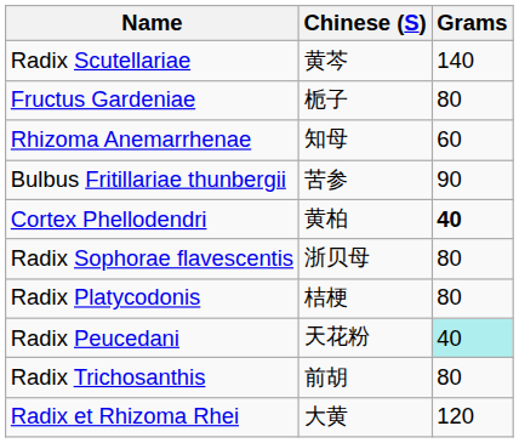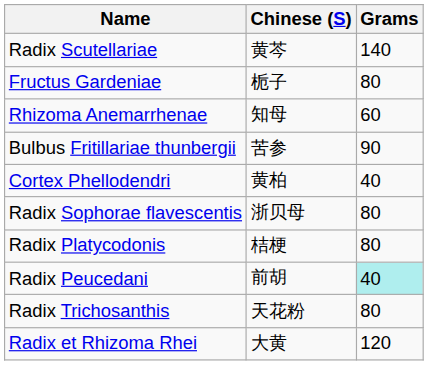 <table class="wikitable">
 <tr>
 <th>Name</th>
 <th>Chinese (<a href='#'>S</a>)</th>
 <th>Grams</th>
 </tr>
 <tr>
 <td>Radix <a href='#'>Scutellariae</a></td>
 <td>黄芩</td>
 <td>140</td>
 </tr>
 <tr>
 <td><a href='#'>Fructus Gardeniae</a></td>
 <td>栀子</td>
 <td>80</td>
 </tr>
 <tr>
 <td><a href='#'>Rhizoma Anemarrhenae</a></td>
 <td>知母</td>
 <td>60</td>
 </tr>
 <tr>
 <td>Bulbus <a href='#'>Fritillariae thunbergii</a></td>
 <td>苦参</td>
 <td>90</td>
 </tr>
 <tr>
 <td><a href='#'>Cortex Phellodendri</a></td>
 <td>黄柏</td>
-<td><strong>40</strong></td>
+<td>40</td>
 </tr>
 <tr>
 <td>Radix <a href='#'>Sophorae flavescentis</a></td>
 <td>浙贝母</td>
 <td>80</td>
 </tr>
 <tr>
 <td>Radix <a href='#'>Platycodonis</a></td>
 <td>桔梗</td>
 <td>80</td>
 </tr>
 <tr>
 <td>Radix <a href='#'>Peucedani</a></td>
-<td>天花粉</td>
+<td>前胡</td>
 <td style="background: paleturquoise;">40</td>
 </tr>
 <tr>
 <td>Radix <a href='#'>Trichosanthis</a></td>
-<td>前胡</td>
+<td>天花粉</td>
 <td>80</td>
 </tr>
 <tr>
 <td><a href='#'>Radix et Rhizoma Rhei</a></td>
 <td>大黄</td>
 <td>120</td>
 </tr>
 </table>
